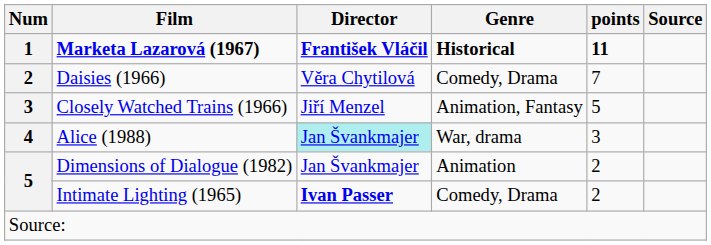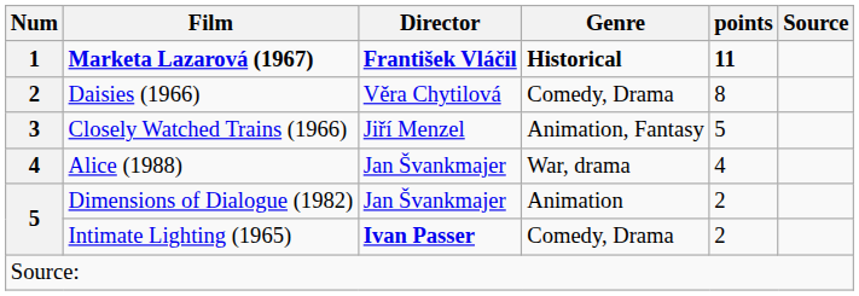 <table class="wikitable">
 <tr>
 <th>Num</th>
 <th>Film</th>
 <th>Director</th>
 <th>Genre</th>
 <th>points</th>
 <th>Source</th>
 </tr>
 <tr>
 <th><strong>1</strong></th>
 <td><strong><a href='#'>Marketa Lazarová</a> (1967)</strong></td>
 <td><strong><a href='#'>František Vláčil</a></strong></td>
 <td><strong>Historical</strong></td>
 <td><strong>11</strong></td>
 <td></td>
 </tr>
 <tr>
 <th>2</th>
 <td><a href='#'>Daisies</a> (1966)</td>
 <td><a href='#'>Věra Chytilová</a></td>
 <td>Comedy, Drama</td>
-<td>7</td>
+<td>8</td>
 <td></td>
 </tr>
 <tr>
 <th>3</th>
 <td><a href='#'>Closely Watched Trains</a> (1966)</td>
 <td><a href='#'>Jiří Menzel</a></td>
 <td>Animation, Fantasy</td>
 <td>5</td>
 <td></td>
 </tr>
 <tr>
 <th>4</th>
 <td><a href='#'>Alice</a> (1988)</td>
-<td style="background: paleturquoise;"><a href='#'>Jan Švankmajer</a></td>
+<td><a href='#'>Jan Švankmajer</a></td>
 <td>War, drama</td>
-<td>3</td>
+<td>4</td>
 <td></td>
 </tr>
 <tr>
 <th rowspan="2">5</th>
 <td><a href='#'>Dimensions of Dialogue</a> (1982)</td>
 <td><a href='#'>Jan Švankmajer</a></td>
 <td>Animation</td>
 <td>2</td>
 <td></td>
 </tr>
 <tr>
 <td><a href='#'>Intimate Lighting</a> (1965)</td>
 <td><strong><a href='#'>Ivan Passer</a></strong></td>
 <td>Comedy, Drama</td>
 <td>2</td>
 <td></td>
 </tr>
 <tr>
 <td colspan="6">Source:</td>
 </tr>
 </table>
